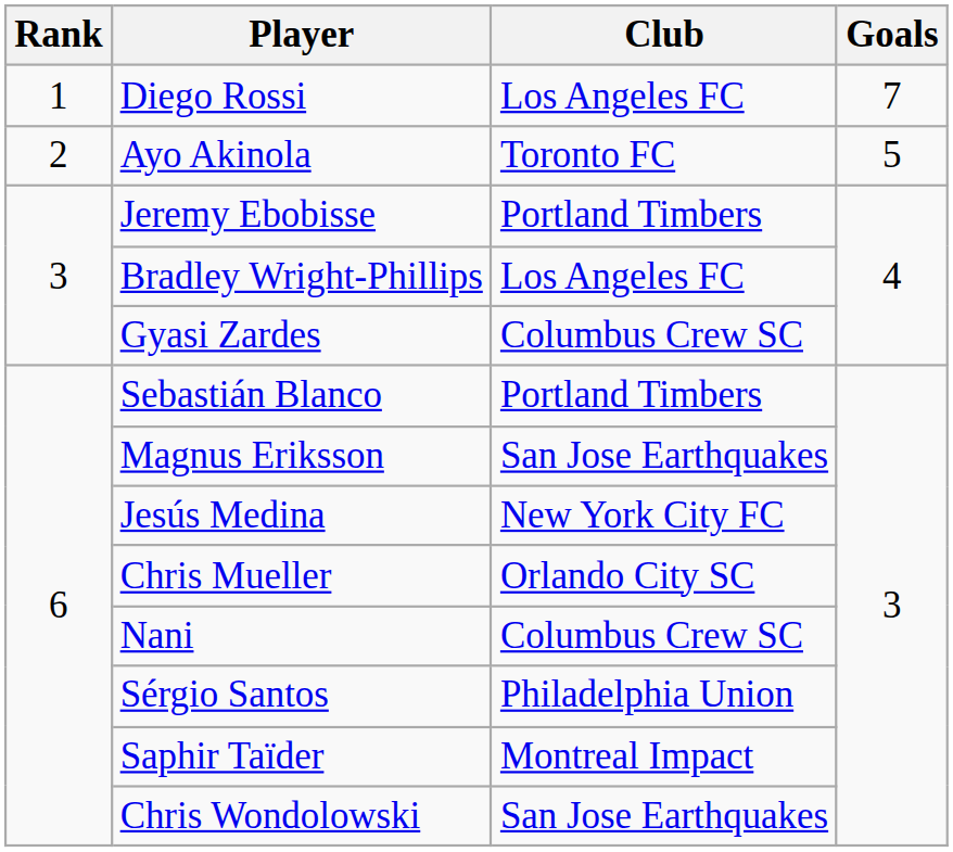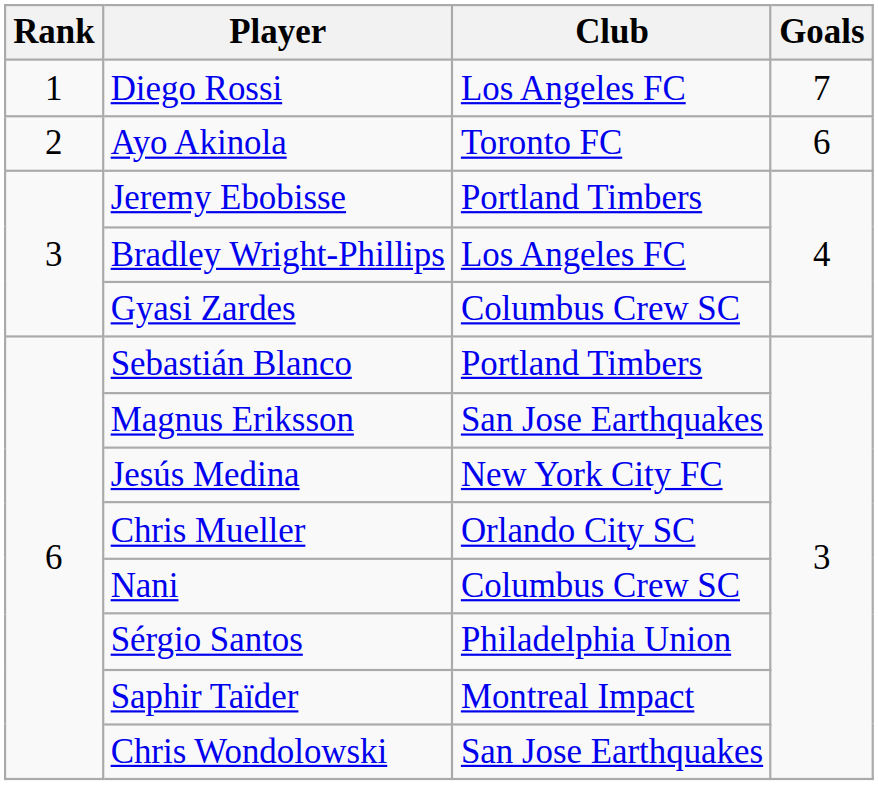 <table class="wikitable" style="text-align:center">
 <tr>
 <th>Rank</th>
 <th>Player</th>
 <th>Club</th>
 <th>Goals</th>
 </tr>
 <tr>
 <td>1</td>
 <td style="text-align:left"> <a href='#'>Diego Rossi</a></td>
 <td style="text-align:left"><a href='#'>Los Angeles FC</a></td>
 <td>7</td>
 </tr>
 <tr>
 <td>2</td>
 <td style="text-align:left"> <a href='#'>Ayo Akinola</a></td>
 <td style="text-align:left"><a href='#'>Toronto FC</a></td>
-<td>5</td>
+<td>6</td>
 </tr>
 <tr>
 <td rowspan="3">3</td>
 <td style="text-align:left"> <a href='#'>Jeremy Ebobisse</a></td>
 <td style="text-align:left"><a href='#'>Portland Timbers</a></td>
 <td rowspan="3">4</td>
 </tr>
 <tr>
 <td style="text-align:left"> <a href='#'>Bradley Wright-Phillips</a></td>
 <td style="text-align:left"><a href='#'>Los Angeles FC</a></td>
 </tr>
 <tr>
 <td style="text-align:left"> <a href='#'>Gyasi Zardes</a></td>
 <td style="text-align:left"><a href='#'>Columbus Crew SC</a></td>
 </tr>
 <tr>
 <td rowspan="8">6</td>
 <td style="text-align:left"> <a href='#'>Sebastián Blanco</a></td>
 <td style="text-align:left"><a href='#'>Portland Timbers</a></td>
 <td rowspan="8">3</td>
 </tr>
 <tr>
 <td style="text-align:left"> <a href='#'>Magnus Eriksson</a></td>
 <td style="text-align:left"><a href='#'>San Jose Earthquakes</a></td>
 </tr>
 <tr>
 <td style="text-align:left"> <a href='#'>Jesús Medina</a></td>
 <td style="text-align:left"><a href='#'>New York City FC</a></td>
 </tr>
 <tr>
 <td style="text-align:left"> <a href='#'>Chris Mueller</a></td>
 <td style="text-align:left"><a href='#'>Orlando City SC</a></td>
 </tr>
 <tr>
 <td style="text-align:left"> <a href='#'>Nani</a></td>
 <td style="text-align:left"><a href='#'>Columbus Crew SC</a></td>
 </tr>
 <tr>
 <td style="text-align:left"> <a href='#'>Sérgio Santos</a></td>
 <td style="text-align:left"><a href='#'>Philadelphia Union</a></td>
 </tr>
 <tr>
 <td style="text-align:left"> <a href='#'>Saphir Taïder</a></td>
 <td style="text-align:left"><a href='#'>Montreal Impact</a></td>
 </tr>
 <tr>
 <td style="text-align:left"> <a href='#'>Chris Wondolowski</a></td>
 <td style="text-align:left"><a href='#'>San Jose Earthquakes</a></td>
 </tr>
 </table>
